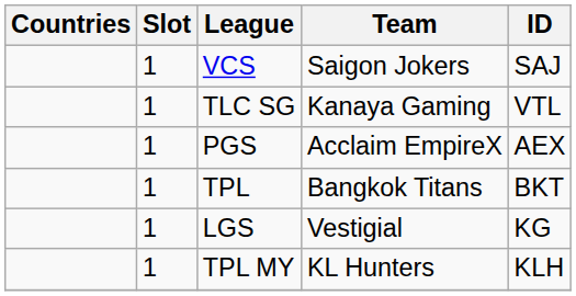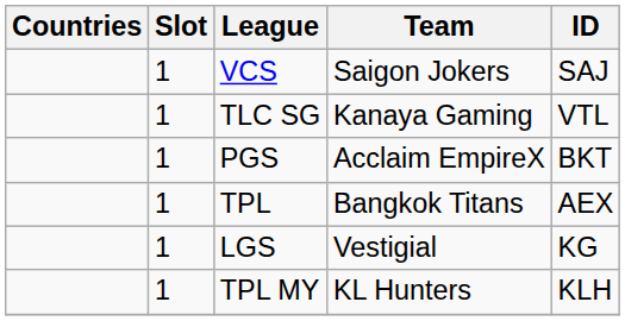 <table class="wikitable">
 <tr>
 <th>Countries</th>
 <th>Slot</th>
 <th>League</th>
 <th>Team</th>
 <th>ID</th>
 </tr>
 <tr>
 <td></td>
 <td>1</td>
 <td><a href='#'>VCS</a></td>
 <td> Saigon Jokers</td>
 <td>SAJ</td>
 </tr>
 <tr>
 <td></td>
 <td>1</td>
 <td>TLC SG</td>
 <td> Kanaya Gaming</td>
 <td>VTL</td>
 </tr>
 <tr>
 <td></td>
 <td>1</td>
 <td>PGS</td>
 <td> Acclaim EmpireX</td>
-<td>AEX</td>
+<td>BKT</td>
 </tr>
 <tr>
 <td></td>
 <td>1</td>
 <td>TPL</td>
 <td> Bangkok Titans</td>
-<td>BKT</td>
+<td>AEX</td>
 </tr>
 <tr>
 <td></td>
 <td>1</td>
 <td>LGS</td>
 <td> Vestigial</td>
 <td>KG</td>
 </tr>
 <tr>
 <td></td>
 <td>1</td>
 <td>TPL MY</td>
 <td> KL Hunters</td>
 <td>KLH</td>
 </tr>
 <tr>
 </tr>
 </table>
